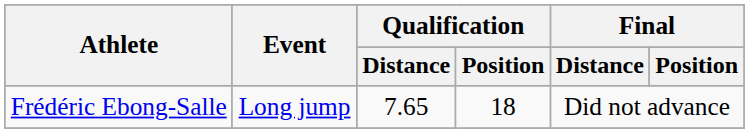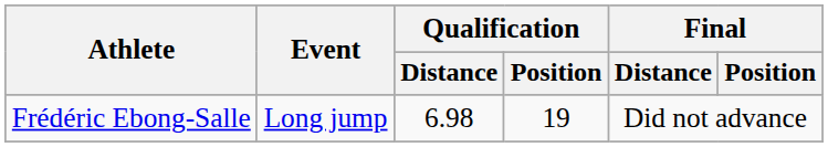 <table class=wikitable style="font-size:90%; text-align:center">
 <tr>
 <th rowspan=2>Athlete</th>
 <th rowspan=2>Event</th>
 <th colspan=2>Qualification</th>
 <th colspan=2>Final</th>
 </tr>
 <tr style=font-size:95%>
 <th>Distance</th>
 <th>Position</th>
 <th>Distance</th>
 <th>Position</th>
 </tr>
 <tr align=center>
 <td align=left><a href='#'>Frédéric Ebong-Salle</a></td>
 <td align=left><a href='#'>Long jump</a></td>
-<td>7.65</td>
-<td>18</td>
+<td>6.98</td>
+<td>19</td>
 <td colspan=2>Did not advance</td>
 </tr>
 </table>
